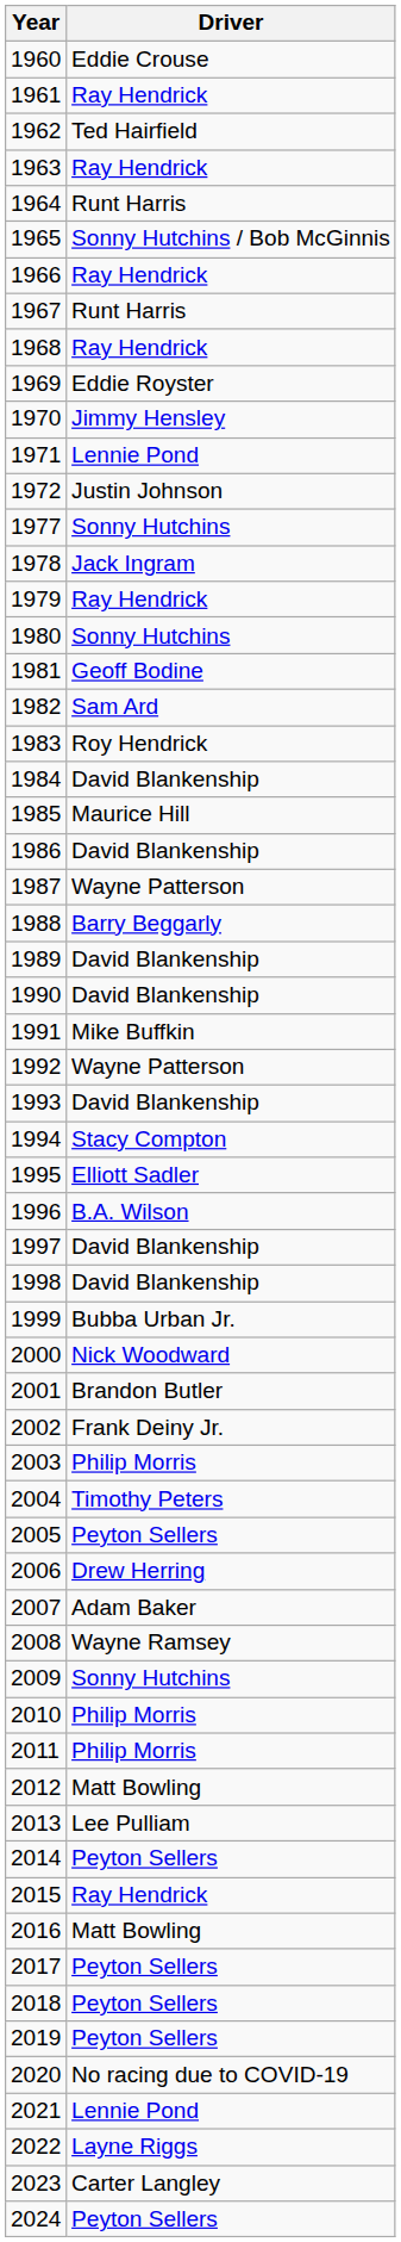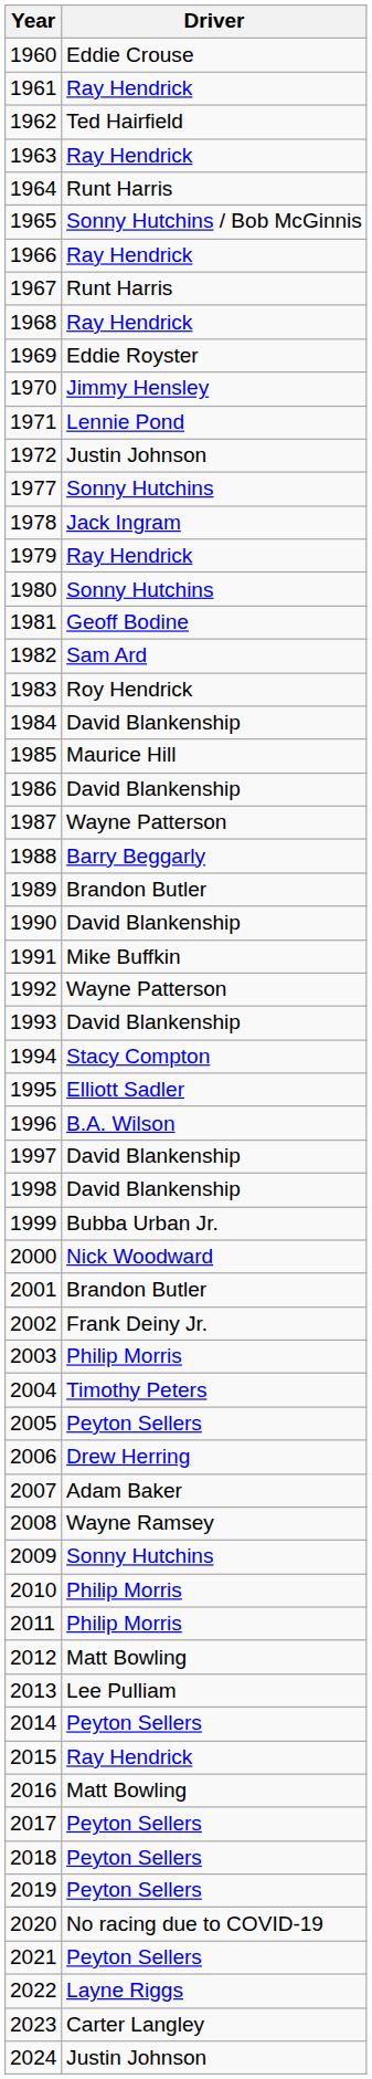 <table class="wikitable">
 <tr>
 <th>Year</th>
 <th>Driver</th>
 </tr>
 <tr>
 <td>1960</td>
 <td>Eddie Crouse</td>
 </tr>
 <tr>
 <td>1961</td>
 <td><a href='#'>Ray Hendrick</a></td>
 </tr>
 <tr>
 <td>1962</td>
 <td>Ted Hairfield</td>
 </tr>
 <tr>
 <td>1963</td>
 <td><a href='#'>Ray Hendrick</a></td>
 </tr>
 <tr>
 <td>1964</td>
 <td>Runt Harris</td>
 </tr>
 <tr>
 <td>1965</td>
 <td><a href='#'>Sonny Hutchins</a> / Bob McGinnis</td>
 </tr>
 <tr>
 <td>1966</td>
 <td><a href='#'>Ray Hendrick</a></td>
 </tr>
 <tr>
 <td>1967</td>
 <td>Runt Harris</td>
 </tr>
 <tr>
 <td>1968</td>
 <td><a href='#'>Ray Hendrick</a></td>
 </tr>
 <tr>
 <td>1969</td>
 <td>Eddie Royster</td>
 </tr>
 <tr>
 <td>1970</td>
 <td><a href='#'>Jimmy Hensley</a></td>
 </tr>
 <tr>
 <td>1971</td>
 <td><a href='#'>Lennie Pond</a></td>
 </tr>
 <tr>
 <td>1972</td>
 <td>Justin Johnson</td>
 </tr>
 <tr>
 <td>1977</td>
 <td><a href='#'>Sonny Hutchins</a></td>
 </tr>
 <tr>
 <td>1978</td>
 <td><a href='#'>Jack Ingram</a></td>
 </tr>
 <tr>
 <td>1979</td>
 <td><a href='#'>Ray Hendrick</a></td>
 </tr>
 <tr>
 <td>1980</td>
 <td><a href='#'>Sonny Hutchins</a></td>
 </tr>
 <tr>
 <td>1981</td>
 <td><a href='#'>Geoff Bodine</a></td>
 </tr>
 <tr>
 <td>1982</td>
 <td><a href='#'>Sam Ard</a></td>
 </tr>
 <tr>
 <td>1983</td>
 <td>Roy Hendrick</td>
 </tr>
 <tr>
 <td>1984</td>
 <td>David Blankenship</td>
 </tr>
 <tr>
 <td>1985</td>
 <td>Maurice Hill</td>
 </tr>
 <tr>
 <td>1986</td>
 <td>David Blankenship</td>
 </tr>
 <tr>
 <td>1987</td>
 <td>Wayne Patterson</td>
 </tr>
 <tr>
 <td>1988</td>
 <td><a href='#'>Barry Beggarly</a></td>
 </tr>
 <tr>
 <td>1989</td>
-<td>David Blankenship</td>
+<td>Brandon Butler</td>
 </tr>
 <tr>
 <td>1990</td>
 <td>David Blankenship</td>
 </tr>
 <tr>
 <td>1991</td>
 <td>Mike Buffkin</td>
 </tr>
 <tr>
 <td>1992</td>
 <td>Wayne Patterson</td>
 </tr>
 <tr>
 <td>1993</td>
 <td>David Blankenship</td>
 </tr>
 <tr>
 <td>1994</td>
 <td><a href='#'>Stacy Compton</a></td>
 </tr>
 <tr>
 <td>1995</td>
 <td><a href='#'>Elliott Sadler</a></td>
 </tr>
 <tr>
 <td>1996</td>
 <td><a href='#'>B.A. Wilson</a></td>
 </tr>
 <tr>
 <td>1997</td>
 <td>David Blankenship</td>
 </tr>
 <tr>
 <td>1998</td>
 <td>David Blankenship</td>
 </tr>
 <tr>
 <td>1999</td>
 <td>Bubba Urban Jr.</td>
 </tr>
 <tr>
 <td>2000</td>
 <td><a href='#'>Nick Woodward</a></td>
 </tr>
 <tr>
 <td>2001</td>
 <td>Brandon Butler</td>
 </tr>
 <tr>
 <td>2002</td>
 <td>Frank Deiny Jr.</td>
 </tr>
 <tr>
 <td>2003</td>
 <td><a href='#'>Philip Morris</a></td>
 </tr>
 <tr>
 <td>2004</td>
 <td><a href='#'>Timothy Peters</a></td>
 </tr>
 <tr>
 <td>2005</td>
 <td><a href='#'>Peyton Sellers</a></td>
 </tr>
 <tr>
 <td>2006</td>
 <td><a href='#'>Drew Herring</a></td>
 </tr>
 <tr>
 <td>2007</td>
 <td>Adam Baker</td>
 </tr>
 <tr>
 <td>2008</td>
 <td>Wayne Ramsey</td>
 </tr>
 <tr>
 <td>2009</td>
 <td><a href='#'>Sonny Hutchins</a></td>
 </tr>
 <tr>
 <td>2010</td>
 <td><a href='#'>Philip Morris</a></td>
 </tr>
 <tr>
 <td>2011</td>
 <td><a href='#'>Philip Morris</a></td>
 </tr>
 <tr>
 <td>2012</td>
 <td>Matt Bowling</td>
 </tr>
 <tr>
 <td>2013</td>
 <td>Lee Pulliam</td>
 </tr>
 <tr>
 <td>2014</td>
 <td><a href='#'>Peyton Sellers</a></td>
 </tr>
 <tr>
 <td>2015</td>
 <td><a href='#'>Ray Hendrick</a></td>
 </tr>
 <tr>
 <td>2016</td>
 <td>Matt Bowling</td>
 </tr>
 <tr>
 <td>2017</td>
 <td><a href='#'>Peyton Sellers</a></td>
 </tr>
 <tr>
 <td>2018</td>
 <td><a href='#'>Peyton Sellers</a></td>
 </tr>
 <tr>
 <td>2019</td>
 <td><a href='#'>Peyton Sellers</a></td>
 </tr>
 <tr>
 <td>2020</td>
 <td>No racing due to COVID-19</td>
 </tr>
 <tr>
 <td>2021</td>
-<td><a href='#'>Lennie Pond</a></td>
+<td><a href='#'>Peyton Sellers</a></td>
 </tr>
 <tr>
 <td>2022</td>
 <td><a href='#'>Layne Riggs</a></td>
 </tr>
 <tr>
 <td>2023</td>
 <td>Carter Langley</td>
 </tr>
 <tr>
 <td>2024</td>
-<td><a href='#'>Peyton Sellers</a></td>
+<td>Justin Johnson</td>
 </tr>
 </table>
